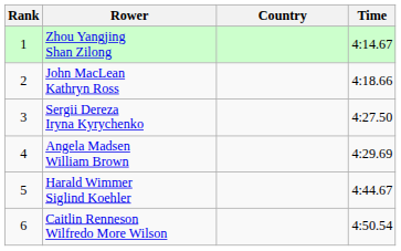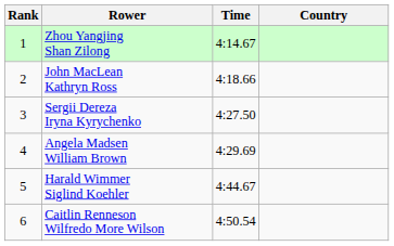 <table class="wikitable" style="text-align:center">
 <tr>
 <th>Rank</th>
 <th width=200>Rower</th>
+<th width=5em>Time</th>
 <th width=150>Country</th>
-<th width=5em>Time</th>
 </tr>
 <tr bgcolor="#ccffcc">
 <td>1</td>
 <td align=left><a href='#'>Zhou Yangjing</a><br><a href='#'>Shan Zilong</a></td>
+<td>4:14.67</td>
 <td align=left></td>
-<td>4:14.67</td>
 </tr>
 <tr>
 <td>2</td>
 <td align=left><a href='#'>John MacLean</a><br><a href='#'>Kathryn Ross</a></td>
+<td>4:18.66</td>
 <td align=left></td>
-<td>4:18.66</td>
 </tr>
 <tr>
 <td>3</td>
 <td align=left><a href='#'>Sergii Dereza</a><br><a href='#'>Iryna Kyrychenko</a></td>
+<td>4:27.50</td>
 <td align=left></td>
-<td>4:27.50</td>
 </tr>
 <tr>
 <td>4</td>
 <td align=left><a href='#'>Angela Madsen</a><br><a href='#'>William Brown</a></td>
+<td>4:29.69</td>
 <td align=left></td>
-<td>4:29.69</td>
 </tr>
 <tr>
 <td>5</td>
 <td align=left><a href='#'>Harald Wimmer</a><br><a href='#'>Siglind Koehler</a></td>
+<td>4:44.67</td>
 <td align=left></td>
-<td>4:44.67</td>
 </tr>
 <tr>
 <td>6</td>
 <td align=left><a href='#'>Caitlin Renneson</a><br><a href='#'>Wilfredo More Wilson</a></td>
+<td>4:50.54</td>
 <td align=left></td>
-<td>4:50.54</td>
 </tr>
 </table>
